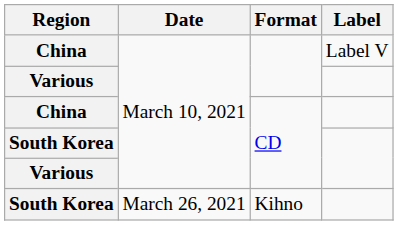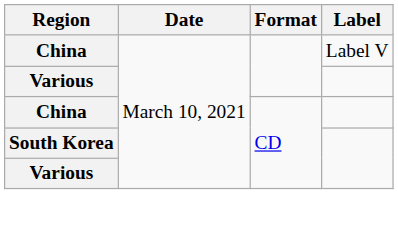 <table class="wikitable plainrowheaders">
 <tr>
 <th scope="col">Region</th>
 <th scope="col">Date</th>
 <th scope="col">Format</th>
 <th scope="col">Label</th>
 </tr>
 <tr>
 <th scope="row">China</th>
 <td rowspan="5">March 10, 2021</td>
 <td rowspan="2"></td>
 <td>Label V</td>
 </tr>
 <tr>
 <th scope="row">Various</th>
 <td></td>
 </tr>
 <tr>
 <th scope="row">China</th>
 <td rowspan="3"><a href='#'>CD</a></td>
 <td></td>
 </tr>
 <tr>
 <th scope="row">South Korea</th>
 <td rowspan="2"></td>
 </tr>
 <tr>
 <th scope="row">Various</th>
 </tr>
-<tr>
-<th scope="row">South Korea</th>
-<td>March 26, 2021</td>
-<td>Kihno</td>
-<td></td>
-</tr>
 </table>
